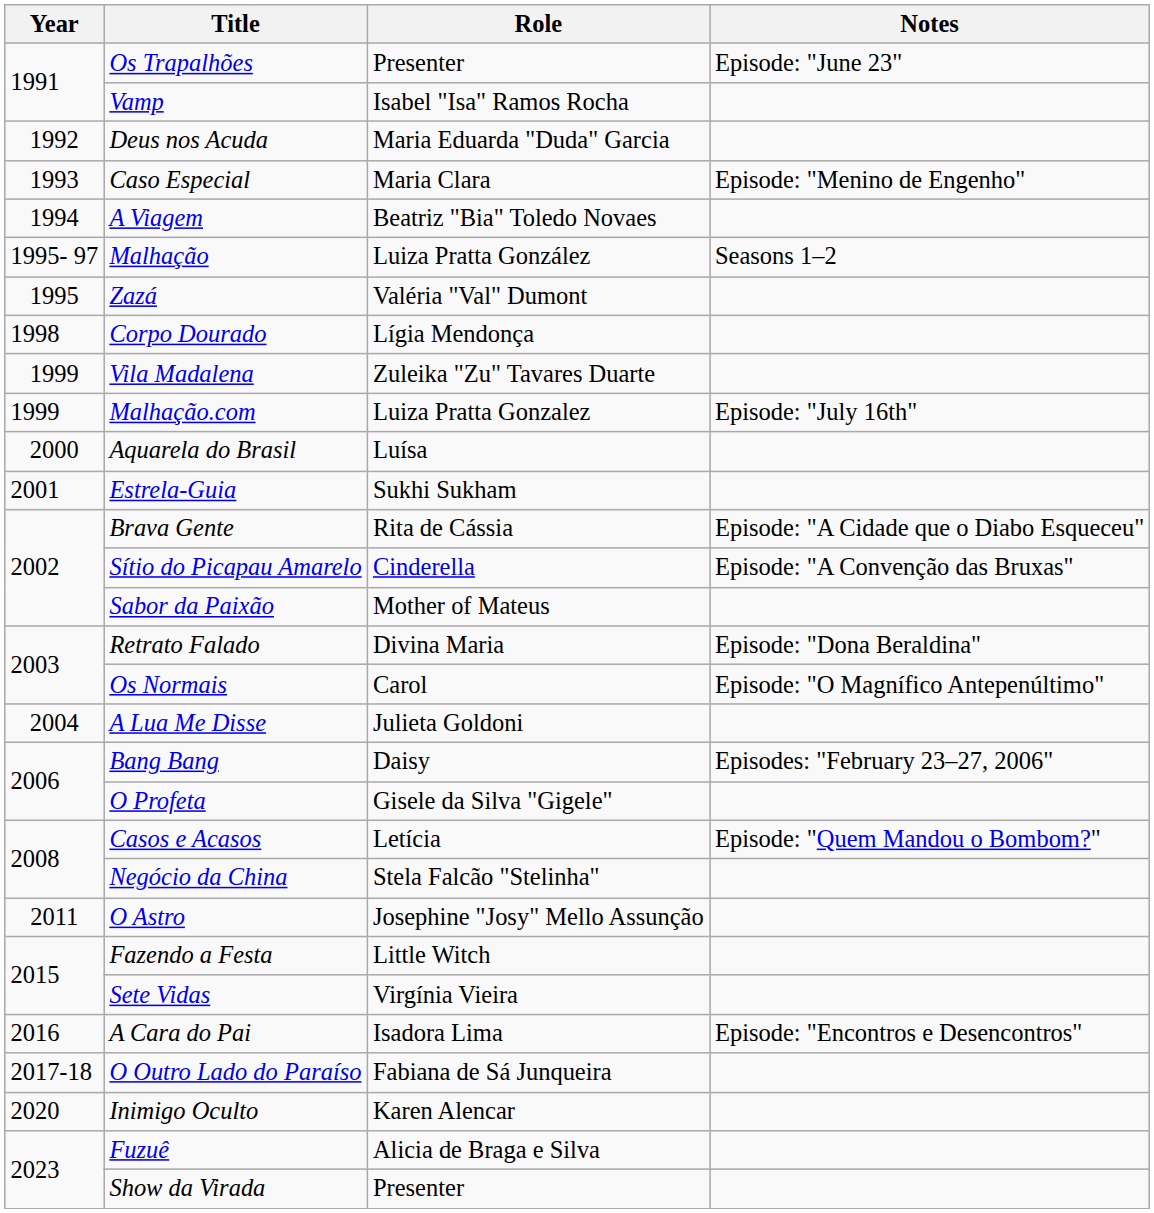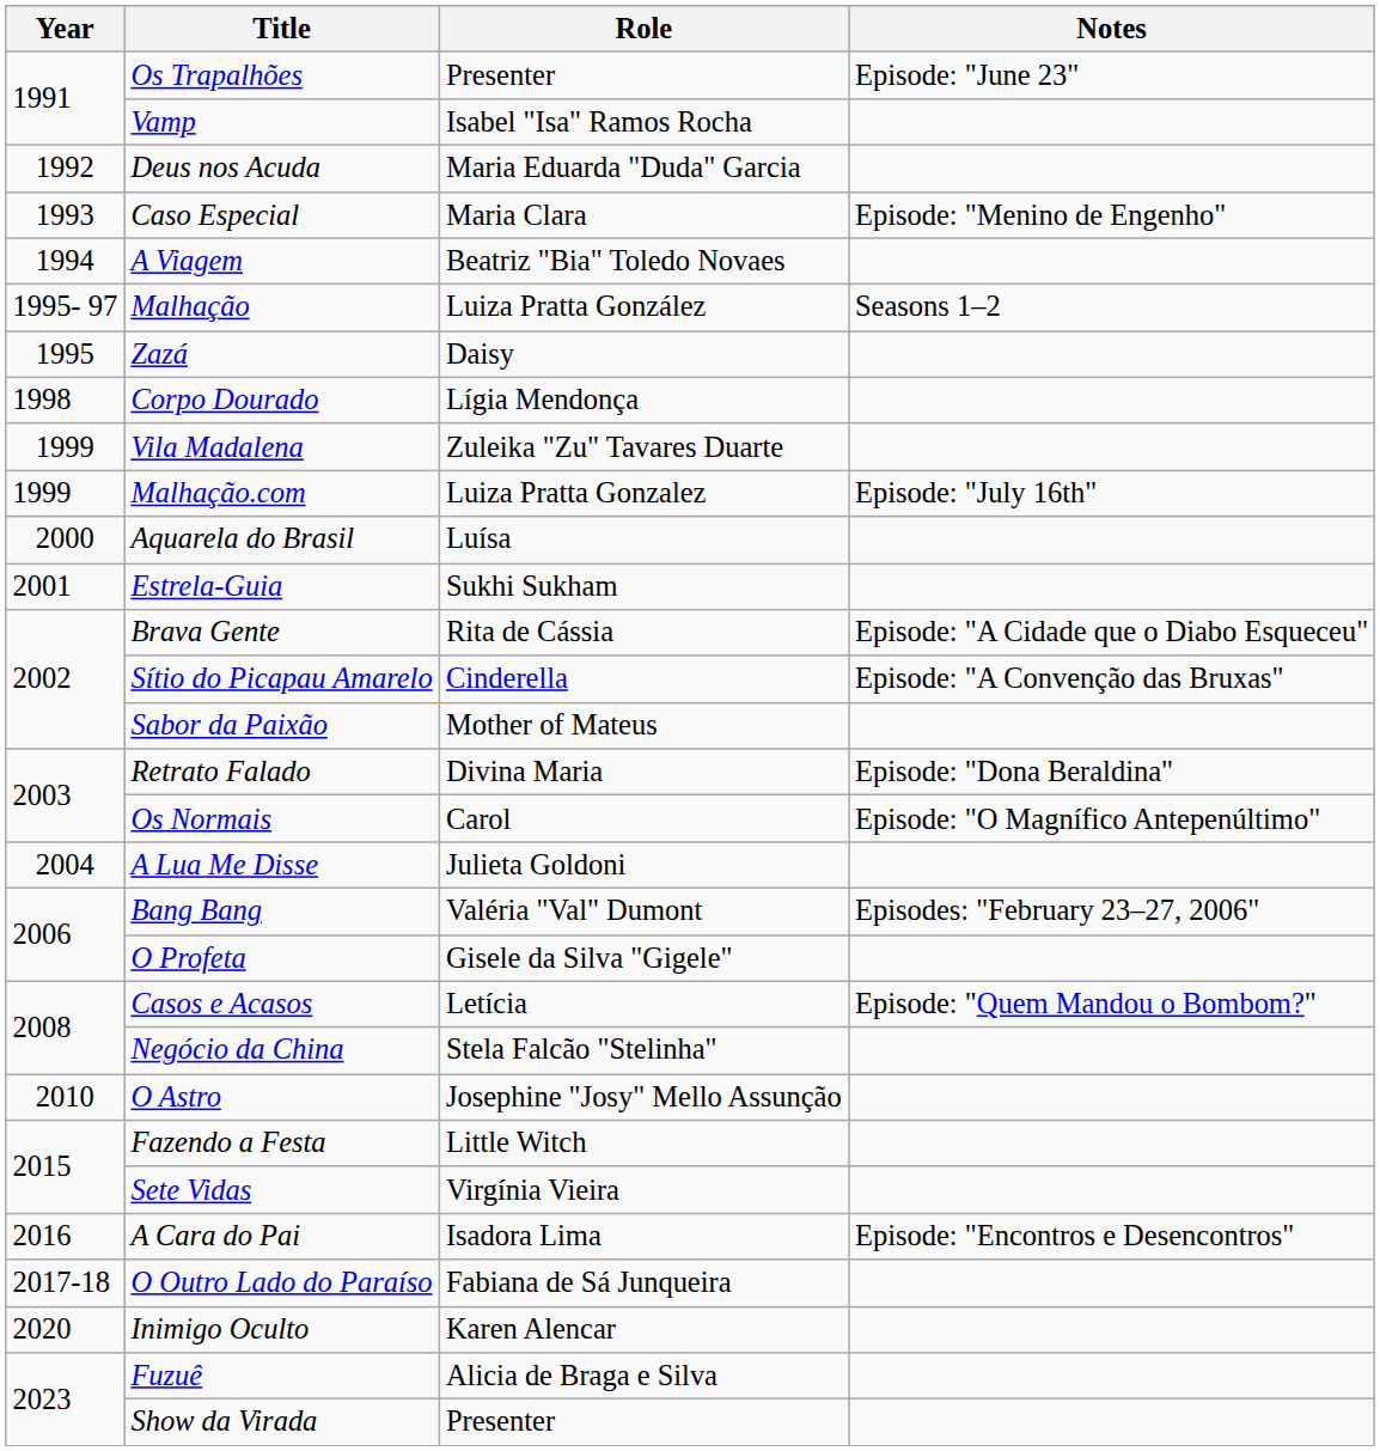 <table class="wikitable">
 <tr>
 <th>Year</th>
 <th>Title</th>
 <th>Role</th>
 <th>Notes</th>
 </tr>
 <tr>
 <td rowspan="2">1991</td>
 <td><em><a href='#'>Os Trapalhões</a></em></td>
 <td>Presenter</td>
 <td>Episode: "June 23"</td>
 </tr>
 <tr>
 <td><em><a href='#'>Vamp</a></em></td>
 <td>Isabel "Isa" Ramos Rocha</td>
 <td></td>
 </tr>
 <tr>
 <td style="text-align:center;">1992</td>
 <td><em>Deus nos Acuda</em></td>
 <td>Maria Eduarda "Duda" Garcia</td>
 <td></td>
 </tr>
 <tr>
 <td style="text-align:center;">1993</td>
 <td><em>Caso Especial</em></td>
 <td>Maria Clara</td>
 <td>Episode: "Menino de Engenho"</td>
 </tr>
 <tr>
 <td style="text-align:center;">1994</td>
 <td><em><a href='#'>A Viagem</a></em></td>
 <td>Beatriz "Bia" Toledo Novaes</td>
 <td></td>
 </tr>
 <tr>
 <td style="text-align:center;">1995- 97</td>
 <td><em><a href='#'>Malhação</a></em></td>
 <td>Luiza Pratta González</td>
 <td>Seasons 1–2</td>
 </tr>
 <tr>
 <td style="text-align:center;">1995</td>
 <td><em><a href='#'>Zazá</a></em></td>
-<td>Valéria "Val" Dumont</td>
+<td>Daisy</td>
 <td></td>
 </tr>
 <tr>
 <td>1998</td>
 <td><em><a href='#'>Corpo Dourado</a></em></td>
 <td>Lígia Mendonça</td>
 <td></td>
 </tr>
 <tr>
 <td style="text-align:center;">1999</td>
 <td><em><a href='#'>Vila Madalena</a></em></td>
 <td>Zuleika "Zu" Tavares Duarte</td>
 <td></td>
 </tr>
 <tr>
 <td>1999</td>
 <td><em><a href='#'>Malhação.com</a></em></td>
 <td>Luiza Pratta Gonzalez</td>
 <td>Episode: "July 16th"</td>
 </tr>
 <tr>
 <td style="text-align:center;">2000</td>
 <td><em>Aquarela do Brasil</em></td>
 <td>Luísa</td>
 <td></td>
 </tr>
 <tr>
 <td>2001</td>
 <td><em><a href='#'>Estrela-Guia</a></em></td>
 <td>Sukhi Sukham</td>
 <td></td>
 </tr>
 <tr>
 <td rowspan="3">2002</td>
 <td><em>Brava Gente</em></td>
 <td>Rita de Cássia</td>
 <td>Episode: "A Cidade que o Diabo Esqueceu"</td>
 </tr>
 <tr>
 <td><em><a href='#'>Sítio do Picapau Amarelo</a></em></td>
 <td><a href='#'>Cinderella</a></td>
 <td>Episode: "A Convenção das Bruxas"</td>
 </tr>
 <tr>
 <td><em><a href='#'>Sabor da Paixão</a></em></td>
 <td>Mother of Mateus</td>
 <td></td>
 </tr>
 <tr>
 <td rowspan="2">2003</td>
 <td><em>Retrato Falado</em></td>
 <td>Divina Maria</td>
 <td>Episode: "Dona Beraldina"</td>
 </tr>
 <tr>
 <td><em><a href='#'>Os Normais</a></em></td>
 <td>Carol</td>
 <td>Episode: "O Magnífico Antepenúltimo"</td>
 </tr>
 <tr>
 <td style="text-align:center;">2004</td>
 <td><em><a href='#'>A Lua Me Disse</a></em></td>
 <td>Julieta Goldoni</td>
 <td></td>
 </tr>
 <tr>
 <td rowspan=2>2006</td>
 <td><em><a href='#'>Bang Bang</a></em></td>
-<td>Daisy</td>
+<td>Valéria "Val" Dumont</td>
 <td>Episodes: "February 23–27, 2006"</td>
 </tr>
 <tr>
 <td><em><a href='#'>O Profeta</a></em></td>
 <td>Gisele da Silva "Gigele"</td>
 <td></td>
 </tr>
 <tr>
 <td rowspan=2>2008</td>
 <td><em><a href='#'>Casos e Acasos</a></em></td>
 <td>Letícia</td>
 <td>Episode: "<a href='#'>Quem Mandou o Bombom?</a>"</td>
 </tr>
 <tr>
 <td><em><a href='#'>Negócio da China</a></em></td>
 <td>Stela Falcão "Stelinha"</td>
 <td></td>
 </tr>
 <tr>
-<td style="text-align:center;">2011</td>
+<td style="text-align:center;">2010</td>
 <td><em><a href='#'>O Astro</a></em></td>
 <td>Josephine "Josy" Mello Assunção</td>
 <td></td>
 </tr>
 <tr>
 <td rowspan=2>2015</td>
 <td><em>Fazendo a Festa</em></td>
 <td>Little Witch</td>
 <td></td>
 </tr>
 <tr>
 <td><em><a href='#'>Sete Vidas</a></em></td>
 <td>Virgínia Vieira</td>
 <td></td>
 </tr>
 <tr>
 <td>2016</td>
 <td><em>A Cara do Pai</em></td>
 <td>Isadora Lima</td>
 <td>Episode: "Encontros e Desencontros"</td>
 </tr>
 <tr>
 <td>2017-18</td>
 <td><em><a href='#'>O Outro Lado do Paraíso</a></em></td>
 <td>Fabiana de Sá Junqueira</td>
 <td></td>
 </tr>
 <tr>
 <td>2020</td>
 <td><em>Inimigo Oculto</em></td>
 <td>Karen Alencar</td>
 <td></td>
 </tr>
 <tr>
 <td rowspan="2">2023</td>
 <td><em><a href='#'>Fuzuê</a></em></td>
 <td>Alicia de Braga e Silva</td>
 <td></td>
 </tr>
 <tr>
 <td><em>Show da Virada</em></td>
 <td>Presenter</td>
 <td></td>
 </tr>
 <tr>
 </tr>
 </table>
